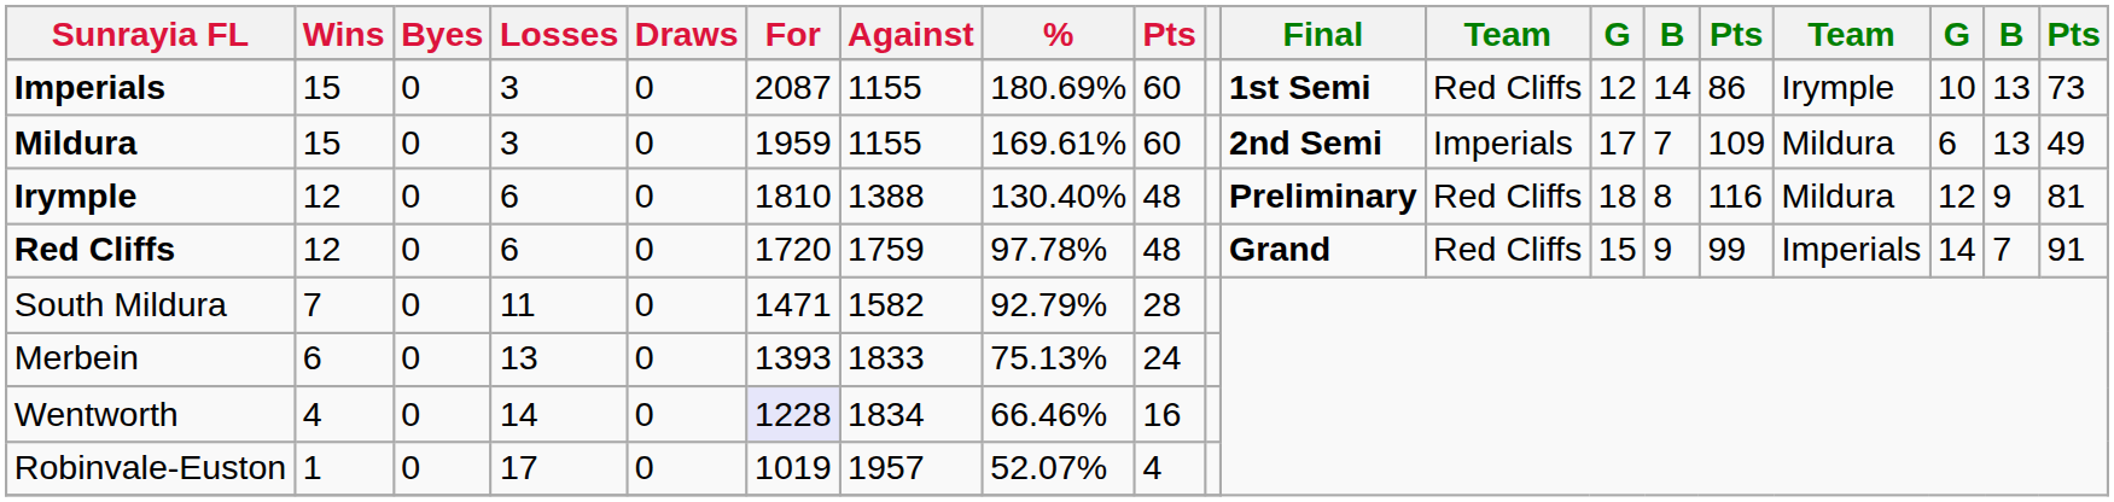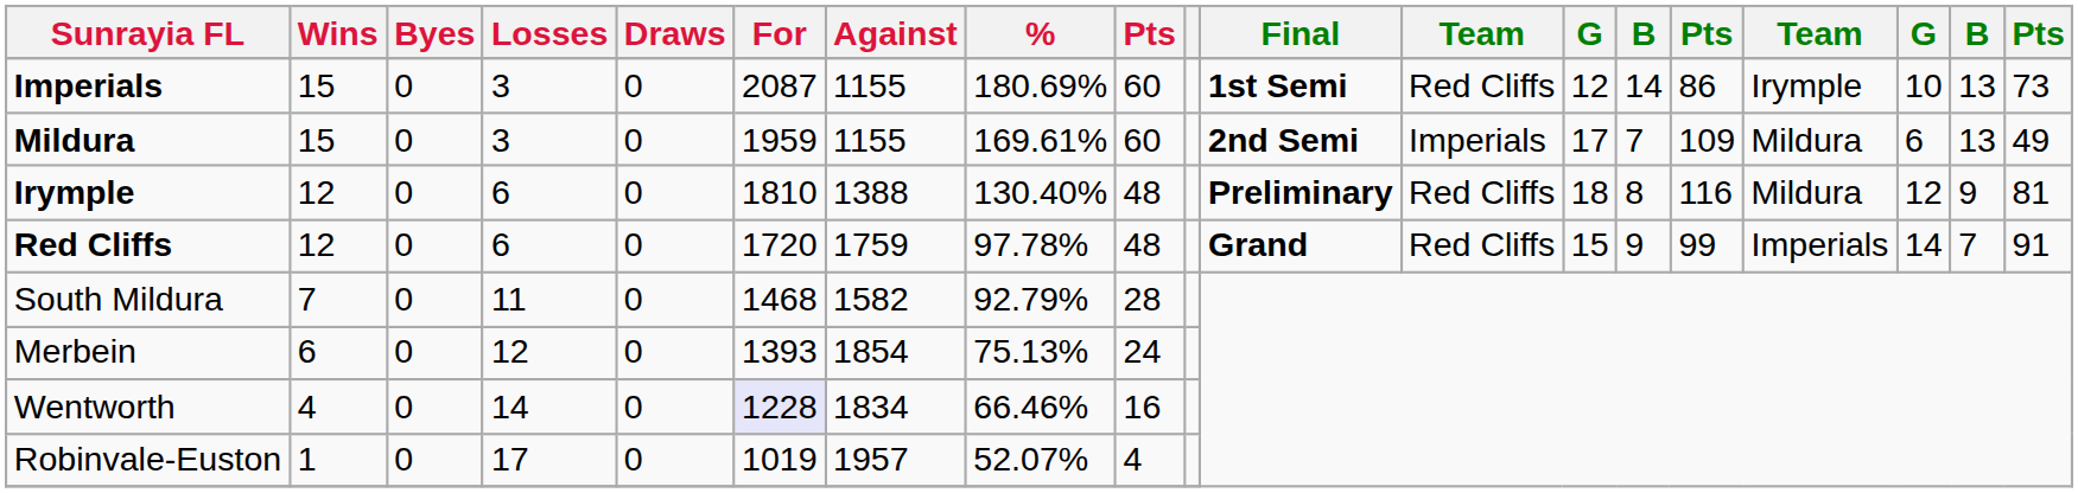 <table style="font-size: 85%; text-align: left;" class="wikitable">
 <tr>
 <th style="color:crimson">Sunrayia FL</th>
 <th style="color:crimson">Wins</th>
 <th style="color:crimson">Byes</th>
 <th style="color:crimson">Losses</th>
 <th style="color:crimson">Draws</th>
 <th style="color:crimson">For</th>
 <th style="color:crimson">Against</th>
 <th style="color:crimson">%</th>
 <th style="color:crimson">Pts</th>
 <th></th>
 <th style="color:green">Final</th>
 <th style="color:green">Team</th>
 <th style="color:green">G</th>
 <th style="color:green">B</th>
 <th style="color:green">Pts</th>
 <th style="color:green">Team</th>
 <th style="color:green">G</th>
 <th style="color:green">B</th>
 <th style="color:green">Pts</th>
 </tr>
 <tr>
 </tr>
 <tr>
 </tr>
 <tr>
 <td><strong>	Imperials	</strong></td>
 <td>15</td>
 <td>0</td>
 <td>3</td>
 <td>0</td>
 <td>2087</td>
 <td>1155</td>
 <td>180.69%</td>
 <td>60</td>
 <td></td>
 <td><strong>1st Semi</strong></td>
 <td>Red Cliffs</td>
 <td>12</td>
 <td>14</td>
 <td>86</td>
 <td>Irymple</td>
 <td>10</td>
 <td>13</td>
 <td>73</td>
 </tr>
 <tr>
 <td><strong>	Mildura	</strong></td>
 <td>15</td>
 <td>0</td>
 <td>3</td>
 <td>0</td>
 <td>1959</td>
 <td>1155</td>
 <td>169.61%</td>
 <td>60</td>
 <td></td>
 <td><strong>2nd Semi</strong></td>
 <td>Imperials</td>
 <td>17</td>
 <td>7</td>
 <td>109</td>
 <td>Mildura</td>
 <td>6</td>
 <td>13</td>
 <td>49</td>
 </tr>
 <tr>
 <td><strong>	Irymple	</strong></td>
 <td>12</td>
 <td>0</td>
 <td>6</td>
 <td>0</td>
 <td>1810</td>
 <td>1388</td>
 <td>130.40%</td>
 <td>48</td>
 <td></td>
 <td><strong>Preliminary</strong></td>
 <td>Red Cliffs</td>
 <td>18</td>
 <td>8</td>
 <td>116</td>
 <td>Mildura</td>
 <td>12</td>
 <td>9</td>
 <td>81</td>
 </tr>
 <tr>
 <td><strong>	Red Cliffs	</strong></td>
 <td>12</td>
 <td>0</td>
 <td>6</td>
 <td>0</td>
 <td>1720</td>
 <td>1759</td>
 <td>97.78%</td>
 <td>48</td>
 <td></td>
 <td><strong>Grand</strong></td>
 <td>Red Cliffs</td>
 <td>15</td>
 <td>9</td>
 <td>99</td>
 <td>Imperials</td>
 <td>14</td>
 <td>7</td>
 <td>91</td>
 </tr>
 <tr>
 <td>South Mildura</td>
 <td>7</td>
 <td>0</td>
 <td>11</td>
 <td>0</td>
-<td>1471</td>
+<td>1468</td>
 <td>1582</td>
 <td>92.79%</td>
 <td>28</td>
 <td></td>
 </tr>
 <tr>
 <td>Merbein</td>
 <td>6</td>
 <td>0</td>
-<td>13</td>
+<td>12</td>
 <td>0</td>
 <td>1393</td>
-<td>1833</td>
+<td>1854</td>
 <td>75.13%</td>
 <td>24</td>
 <td></td>
 </tr>
 <tr>
 <td>Wentworth</td>
 <td>4</td>
 <td>0</td>
 <td>14</td>
 <td>0</td>
 <td style="background: lavender;">1228</td>
 <td>1834</td>
 <td>66.46%</td>
 <td>16</td>
 <td></td>
 </tr>
 <tr>
 <td>Robinvale-Euston</td>
 <td>1</td>
 <td>0</td>
 <td>17</td>
 <td>0</td>
 <td>1019</td>
 <td>1957</td>
 <td>52.07%</td>
 <td>4</td>
 <td></td>
 </tr>
 <tr>
 </tr>
 </table>
